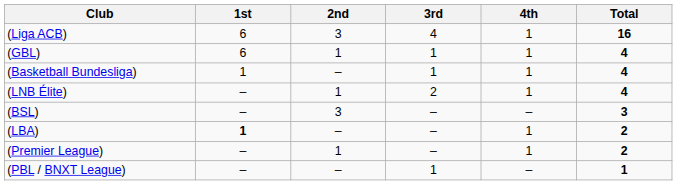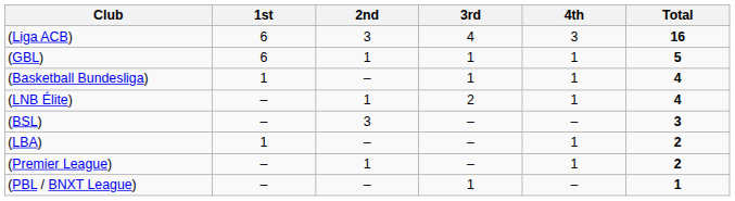 <table class="wikitable sortable" style="text-align: center;">
 <tr>
 <th width="20%">Club</th>
 <th width="10%">1st</th>
 <th width="10%">2nd</th>
 <th width="10%">3rd</th>
 <th width="10%">4th</th>
 <th width="10%">Total</th>
 </tr>
 <tr>
 <td align="left"> (<a href='#'>Liga ACB</a>)</td>
 <td>6</td>
 <td>3</td>
 <td>4</td>
-<td>1</td>
+<td>3</td>
 <td><strong>16</strong></td>
 </tr>
 <tr>
 <td align="left"> (<a href='#'>GBL</a>)</td>
 <td>6</td>
 <td>1</td>
 <td>1</td>
 <td>1</td>
-<td><strong>4</strong></td>
+<td><strong>5</strong></td>
 </tr>
 <tr>
 <td align="left"> (<a href='#'>Basketball Bundesliga</a>)</td>
 <td>1</td>
 <td>–</td>
 <td>1</td>
 <td>1</td>
 <td><strong>4</strong></td>
 </tr>
 <tr>
 <td align="left"> (<a href='#'>LNB Élite</a>)</td>
 <td>–</td>
 <td>1</td>
 <td>2</td>
 <td>1</td>
 <td><strong>4</strong></td>
 </tr>
 <tr>
 <td align="left"> (<a href='#'>BSL</a>)</td>
 <td>–</td>
 <td>3</td>
 <td>–</td>
 <td>–</td>
 <td><strong>3</strong></td>
 </tr>
 <tr>
 <td align="left"> (<a href='#'>LBA</a>)</td>
-<td><strong>1</strong></td>
+<td>1</td>
 <td>–</td>
 <td>–</td>
 <td>1</td>
 <td><strong>2</strong></td>
 </tr>
 <tr>
 <td align="left"> (<a href='#'>Premier League</a>)</td>
 <td>–</td>
 <td>1</td>
 <td>–</td>
 <td>1</td>
 <td><strong>2</strong></td>
 </tr>
 <tr>
 <td align="left"> (<a href='#'>PBL</a> / <a href='#'>BNXT League</a>)</td>
 <td>–</td>
 <td>–</td>
 <td>1</td>
 <td>–</td>
 <td><strong>1</strong></td>
 </tr>
 </table>
